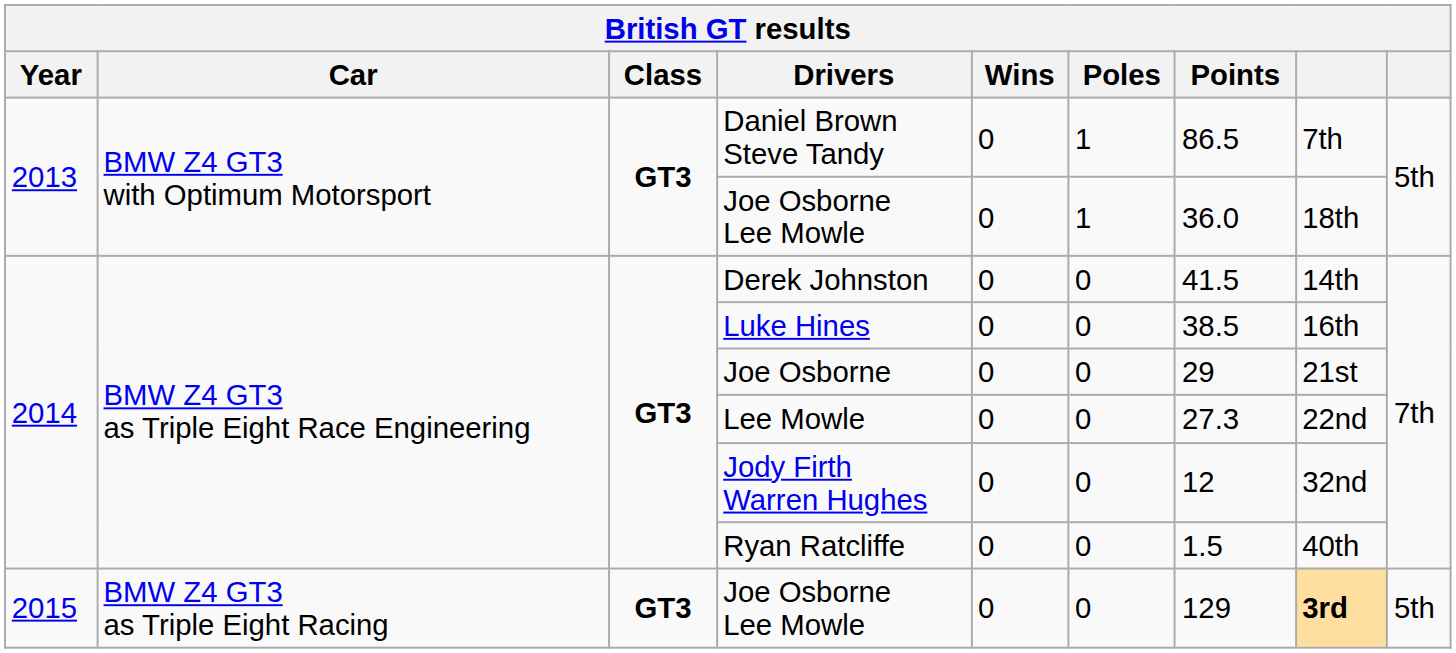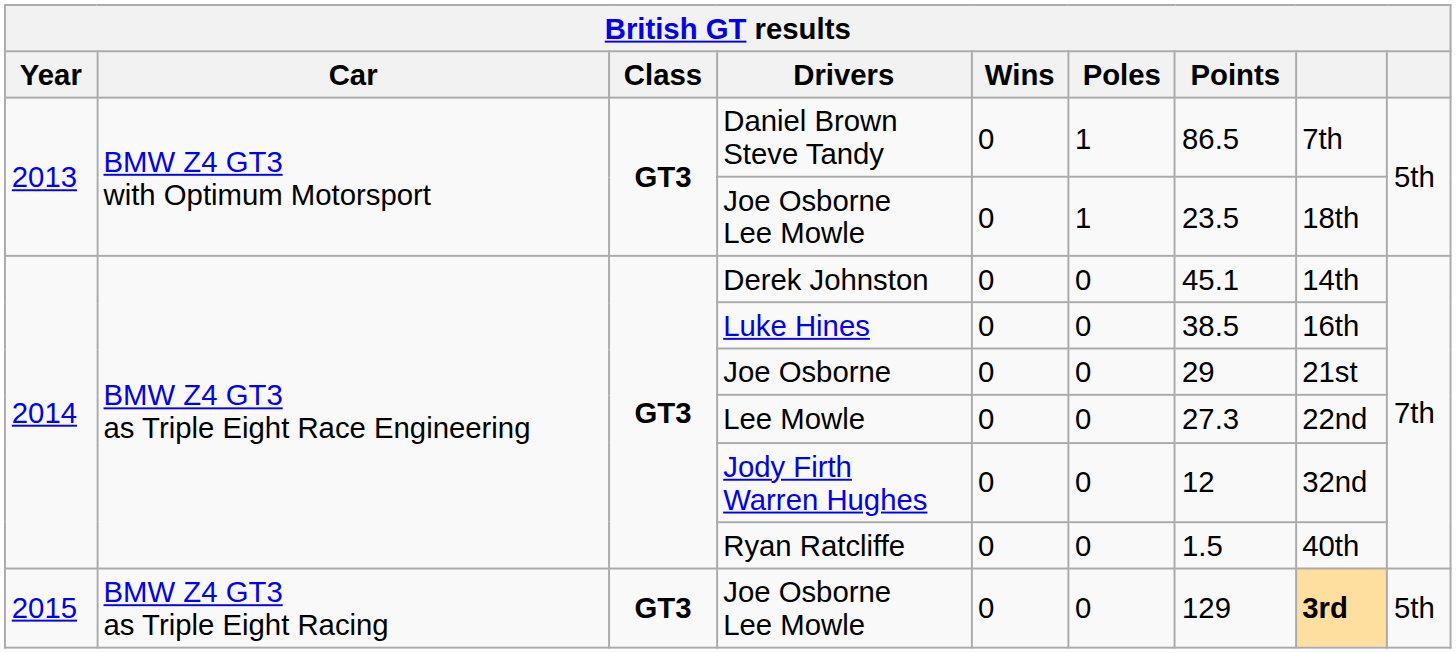 <table class="wikitable collapsible collapsed" style="font-size:95%; width:750px">
 <tr>
 <th colspan=9><a href='#'>British GT</a> results</th>
 </tr>
 <tr>
 <th>Year</th>
 <th>Car</th>
 <th>Class</th>
 <th>Drivers</th>
 <th>Wins</th>
 <th>Poles</th>
 <th>Points</th>
 <th></th>
 <th></th>
 </tr>
 <tr>
 <td rowspan=2><a href='#'>2013</a></td>
 <td rowspan=2><a href='#'>BMW Z4 GT3</a><br>with Optimum Motorsport</td>
 <td rowspan=2 align="center"><strong><span>GT3</span></strong></td>
 <td> Daniel Brown<br> Steve Tandy</td>
 <td>0</td>
 <td>1</td>
 <td>86.5</td>
 <td>7th</td>
 <td rowspan=2>5th</td>
 </tr>
 <tr>
 <td> Joe Osborne<br> Lee Mowle</td>
 <td>0</td>
 <td>1</td>
-<td>36.0</td>
+<td>23.5</td>
 <td>18th</td>
 </tr>
 <tr>
 <td rowspan=6><a href='#'>2014</a></td>
 <td rowspan=6><a href='#'>BMW Z4 GT3</a><br>as Triple Eight Race Engineering</td>
 <td rowspan=6 align="center"><strong><span>GT3</span></strong></td>
 <td> Derek Johnston</td>
 <td>0</td>
 <td>0</td>
-<td>41.5</td>
+<td>45.1</td>
 <td>14th</td>
 <td rowspan=6>7th</td>
 </tr>
 <tr>
 <td> <a href='#'>Luke Hines</a></td>
 <td>0</td>
 <td>0</td>
 <td>38.5</td>
 <td>16th</td>
 </tr>
 <tr>
 <td> Joe Osborne</td>
 <td>0</td>
 <td>0</td>
 <td>29</td>
 <td>21st</td>
 </tr>
 <tr>
 <td> Lee Mowle</td>
 <td>0</td>
 <td>0</td>
 <td>27.3</td>
 <td>22nd</td>
 </tr>
 <tr>
 <td> <a href='#'>Jody Firth</a><br> <a href='#'>Warren Hughes</a></td>
 <td>0</td>
 <td>0</td>
 <td>12</td>
 <td>32nd</td>
 </tr>
 <tr>
 <td> Ryan Ratcliffe</td>
 <td>0</td>
 <td>0</td>
 <td>1.5</td>
 <td>40th</td>
 </tr>
 <tr>
 <td><a href='#'>2015</a></td>
 <td><a href='#'>BMW Z4 GT3</a><br>as Triple Eight Racing</td>
 <td align="center"><strong><span>GT3</span></strong></td>
 <td> Joe Osborne<br> Lee Mowle</td>
 <td>0</td>
 <td>0</td>
 <td>129</td>
 <td style="background:#FFDF9F;"><strong>3rd</strong></td>
 <td>5th</td>
 </tr>
 </table>
